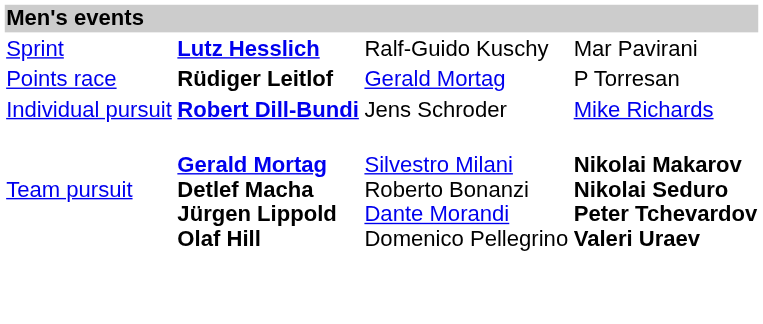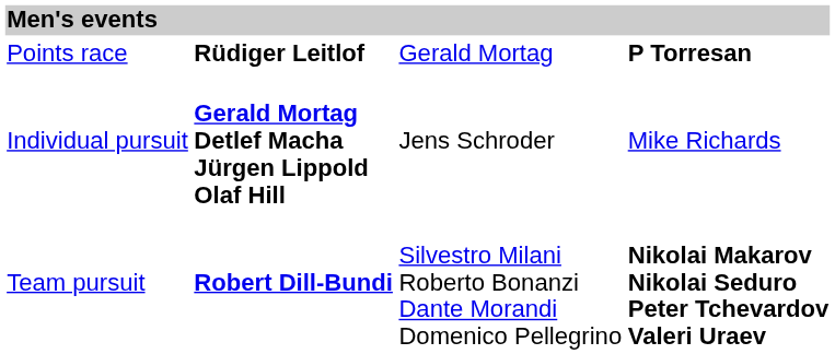 <table>
 <tr bgcolor="#cccccc">
 <td colspan=4><strong>Men's events</strong></td>
 </tr>
 <tr>
-<td><a href='#'>Sprint</a><br></td>
-<td><strong><a href='#'>Lutz Hesslich</a><br><small></small></strong></td>
-<td>Ralf-Guido Kuschy<br><small></small></td>
-<td>Mar Pavirani<br><small></small></td>
-</tr>
-<tr>
 <td><a href='#'>Points race</a><br></td>
 <td><strong>Rüdiger Leitlof<br><small></small></strong></td>
 <td><a href='#'>Gerald Mortag</a><br><small></small></td>
-<td>P Torresan<br><small></small></td>
+<td><strong>P Torresan<br><small></small></strong></td>
 </tr>
 <tr>
 <td><a href='#'>Individual pursuit</a><br></td>
-<td><strong><a href='#'>Robert Dill-Bundi</a><br><small></small></strong></td>
+<td><strong><br><a href='#'>Gerald Mortag</a><br>Detlef Macha<br>Jürgen Lippold<br>Olaf Hill</strong></td>
 <td>Jens Schroder<br><small></small></td>
 <td><a href='#'>Mike Richards</a><br><small></small></td>
 </tr>
 <tr>
 <td><a href='#'>Team pursuit</a><br></td>
-<td><strong><br><a href='#'>Gerald Mortag</a><br>Detlef Macha<br>Jürgen Lippold<br>Olaf Hill</strong></td>
+<td><strong><a href='#'>Robert Dill-Bundi</a><br><small></small></strong></td>
 <td><br><a href='#'>Silvestro Milani</a><br>Roberto Bonanzi<br><a href='#'>Dante Morandi</a><br>Domenico Pellegrino</td>
 <td><strong><br>Nikolai Makarov<br>Nikolai Seduro<br>Peter Tchevardov<br>Valeri Uraev</strong></td>
 </tr>
 </table>
